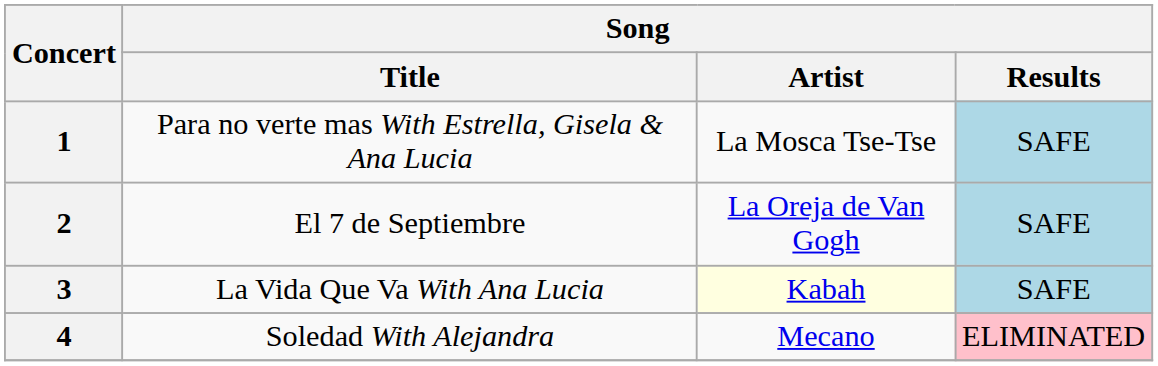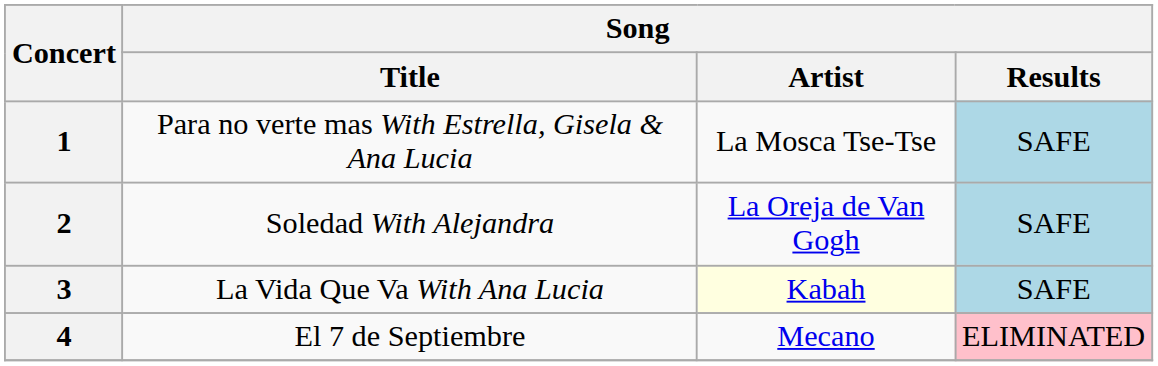 <table class="wikitable" style="text-align:center">
 <tr>
 <th rowspan=2>Concert</th>
 <th colspan=3>Song</th>
 </tr>
 <tr>
 <th>Title</th>
 <th>Artist</th>
 <th>Results</th>
 </tr>
 <tr>
 <th>1</th>
 <td>Para no verte mas <em>With Estrella, Gisela & Ana Lucia</em></td>
 <td>La Mosca Tse-Tse</td>
 <td bgcolor="lightblue">SAFE</td>
 </tr>
 <tr>
 <th>2</th>
-<td>El 7 de Septiembre</td>
+<td>Soledad <em>With Alejandra</em></td>
 <td><a href='#'>La Oreja de Van Gogh</a></td>
 <td bgcolor="lightblue">SAFE</td>
 </tr>
 <tr>
 <th>3</th>
 <td>La Vida Que Va <em>With Ana Lucia</em></td>
 <td style="background: lightyellow;"><a href='#'>Kabah</a></td>
 <td bgcolor="lightblue">SAFE</td>
 </tr>
 <tr>
 <th>4</th>
-<td>Soledad <em>With Alejandra</em></td>
+<td>El 7 de Septiembre</td>
 <td><a href='#'>Mecano</a></td>
 <td bgcolor="pink">ELIMINATED</td>
 </tr>
 <tr>
 </tr>
 </table>
